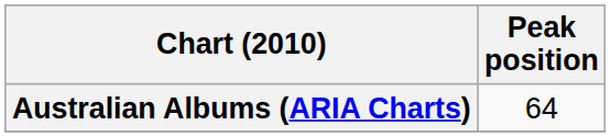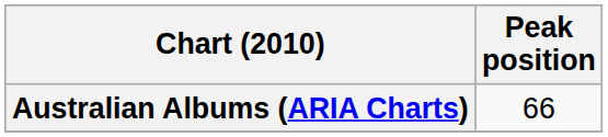 <table class="wikitable sortable plainrowheaders" style="text-align:center">
 <tr>
 <th scope="col">Chart (2010)</th>
 <th scope="col">Peak<br>position</th>
 </tr>
 <tr>
 <th scope="row">Australian Albums (<a href='#'>ARIA Charts</a>)</th>
-<td>64</td>
+<td>66</td>
 </tr>
 <tr>
 </tr>
 <tr>
 </tr>
 <tr>
 </tr>
 <tr>
 </tr>
 <tr>
 </tr>
 </table>
